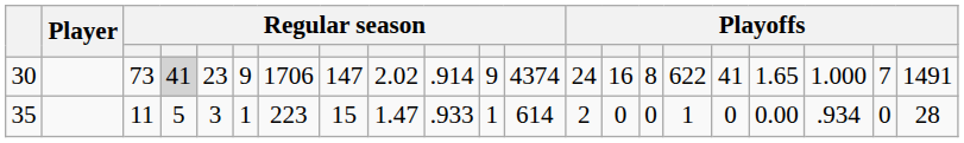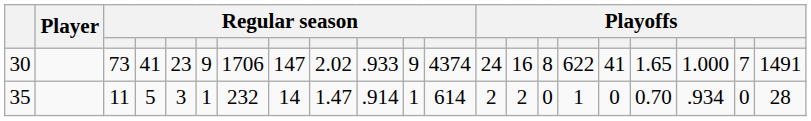 <table class="wikitable plainrowheaders" style="text-align:center;">
 <tr>
 <th scope="col" rowspan="2"></th>
 <th scope="col" rowspan="2">Player</th>
 <th scope=colgroup colspan=10>Regular season</th>
 <th scope=colgroup colspan=9>Playoffs</th>
 </tr>
 <tr>
 <th scope="col"></th>
 <th scope="col"></th>
 <th scope="col"></th>
 <th scope="col"></th>
 <th scope="col"></th>
 <th scope="col"></th>
 <th scope="col"></th>
 <th scope="col"></th>
 <th scope="col"></th>
 <th scope="col"></th>
 <th scope="col"></th>
 <th scope="col"></th>
 <th scope="col"></th>
 <th scope="col"></th>
 <th scope="col"></th>
 <th scope="col"></th>
 <th scope="col"></th>
 <th scope="col"></th>
 <th scope="col"></th>
 </tr>
 <tr>
 <td scope="row">30</td>
 <td align="left"></td>
 <td>73</td>
-<td style="background: lightgrey;">41</td>
+<td>41</td>
 <td>23</td>
 <td>9</td>
 <td>1706</td>
 <td>147</td>
 <td>2.02</td>
-<td>.914</td>
+<td>.933</td>
 <td>9</td>
 <td>4374</td>
 <td>24</td>
 <td>16</td>
 <td>8</td>
 <td>622</td>
 <td>41</td>
 <td>1.65</td>
 <td>1.000</td>
 <td>7</td>
 <td>1491</td>
 </tr>
 <tr>
 <td scope="row">35</td>
 <td align="left"></td>
 <td>11</td>
 <td>5</td>
 <td>3</td>
 <td>1</td>
-<td>223</td>
-<td>15</td>
+<td>232</td>
+<td>14</td>
 <td>1.47</td>
-<td>.933</td>
+<td>.914</td>
 <td>1</td>
 <td>614</td>
 <td>2</td>
-<td>0</td>
+<td>2</td>
 <td>0</td>
 <td>1</td>
 <td>0</td>
-<td>0.00</td>
+<td>0.70</td>
 <td>.934</td>
 <td>0</td>
 <td>28</td>
 </tr>
 </table>
